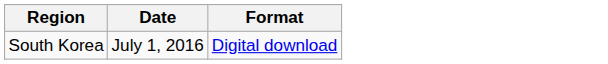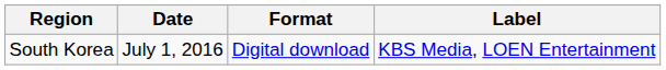 <table class="wikitable">
 <tr>
 <th>Region</th>
 <th>Date</th>
 <th>Format</th>
+<th>Label</th>
 </tr>
 <tr>
 <td>South Korea</td>
 <td>July 1, 2016</td>
 <td><a href='#'>Digital download</a></td>
+<td><a href='#'>KBS Media</a>, <a href='#'>LOEN Entertainment</a></td>
 </tr>
 </table>
